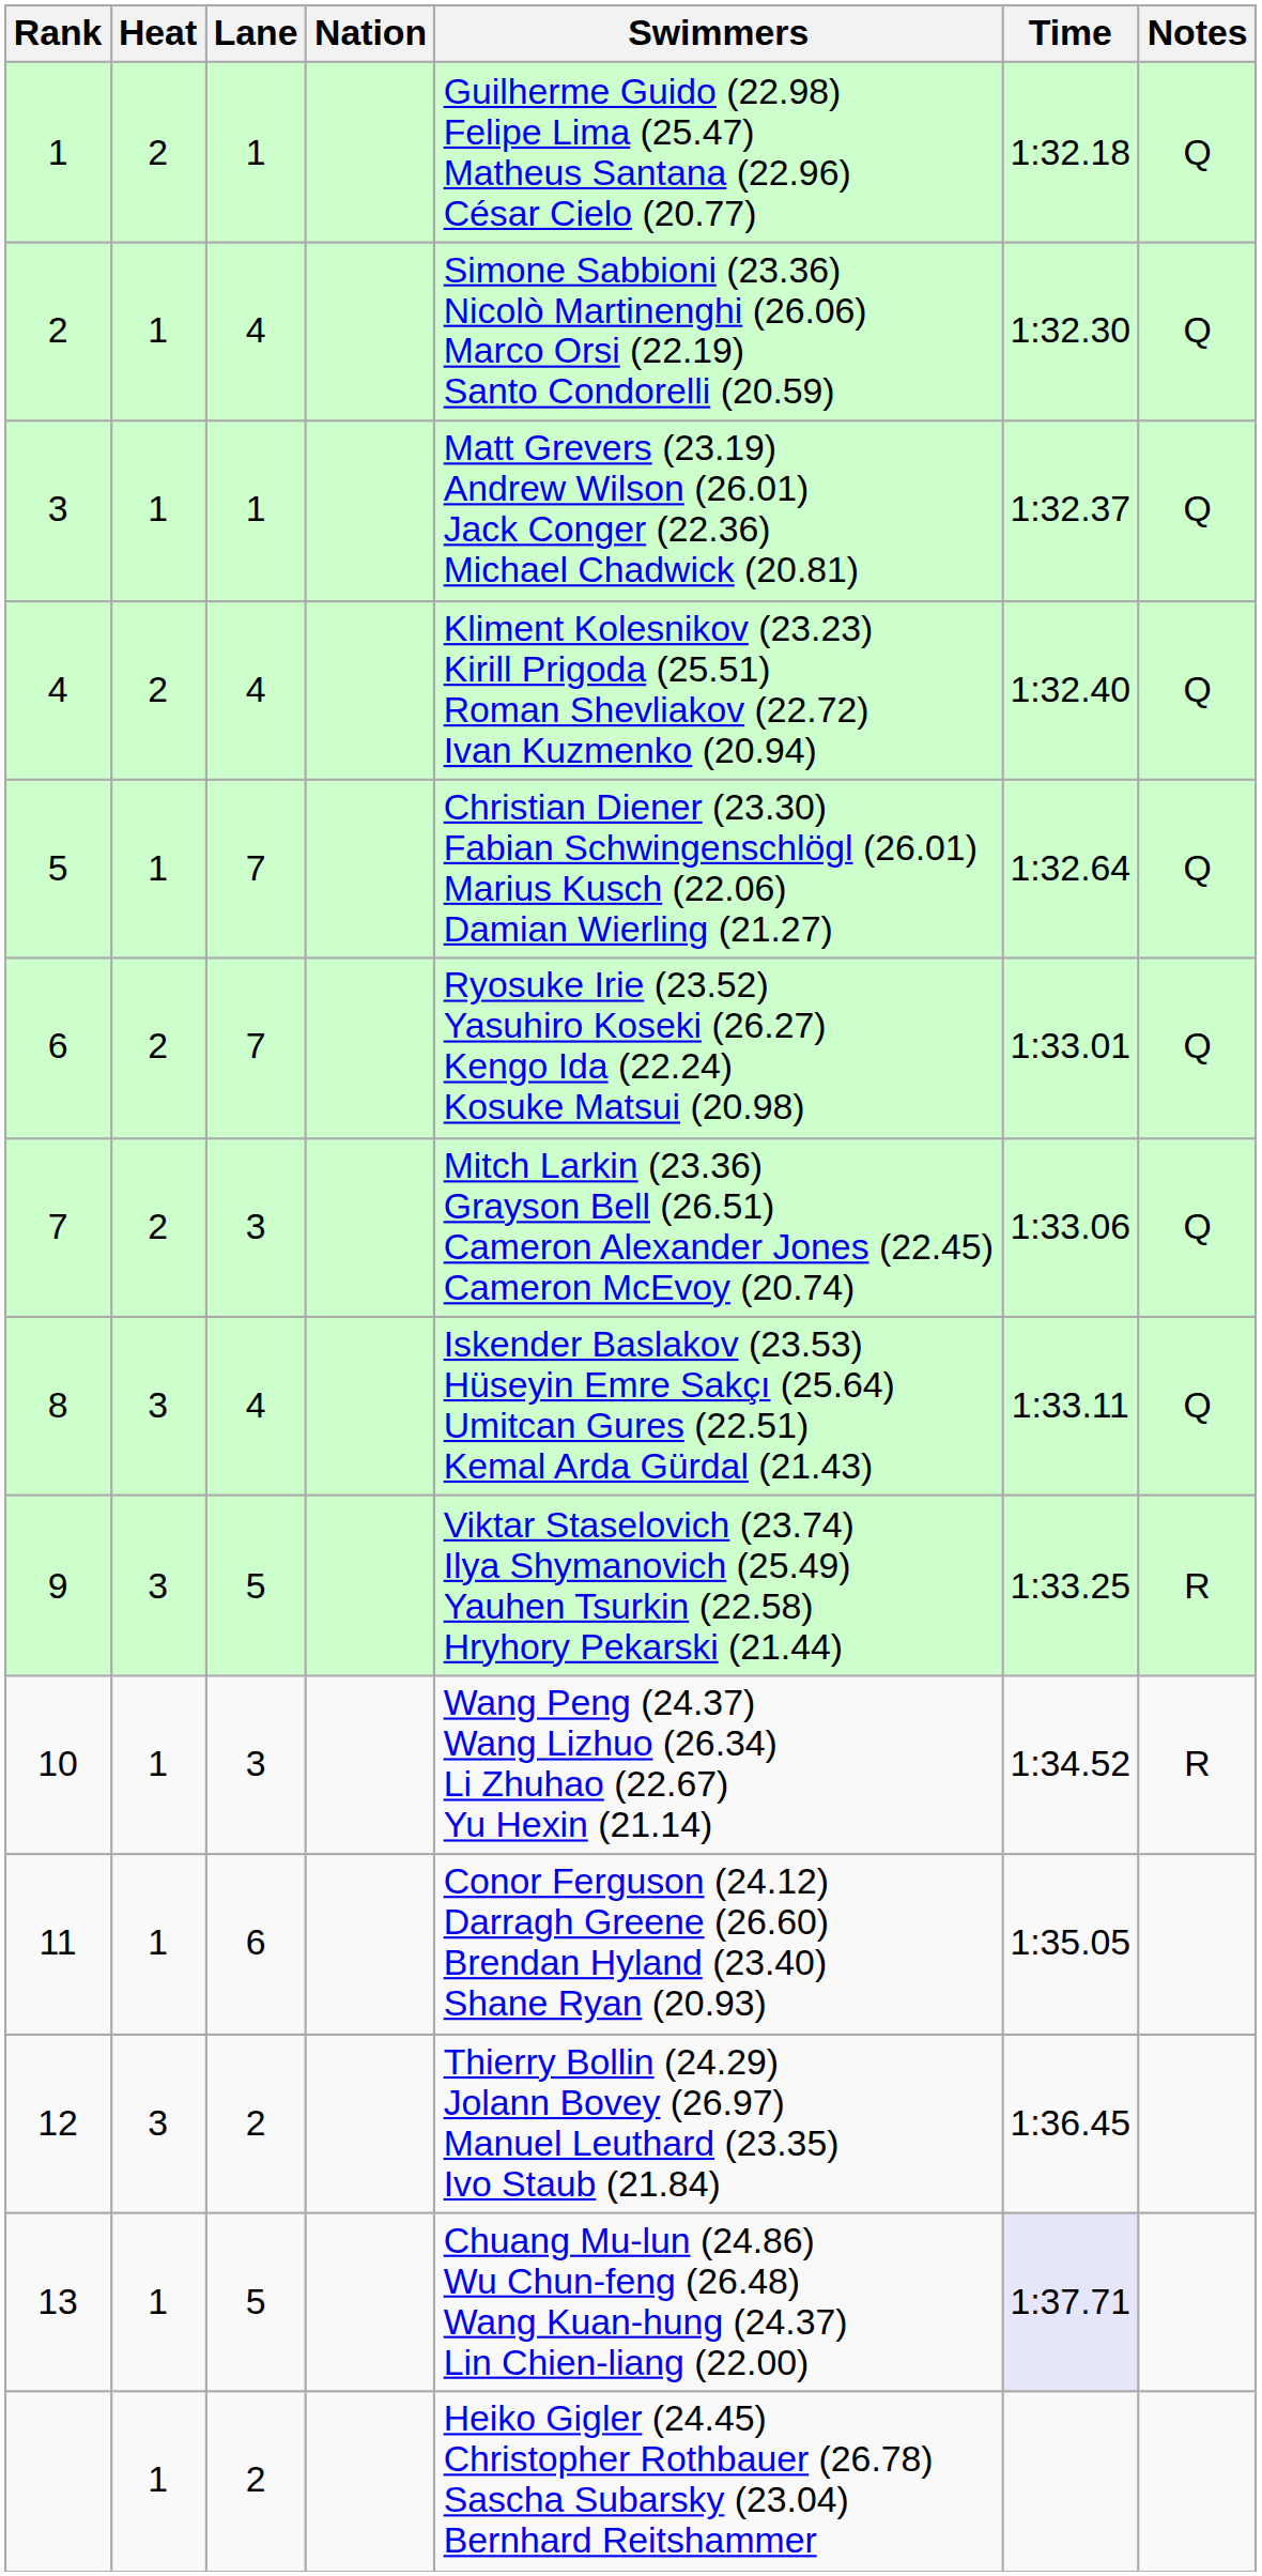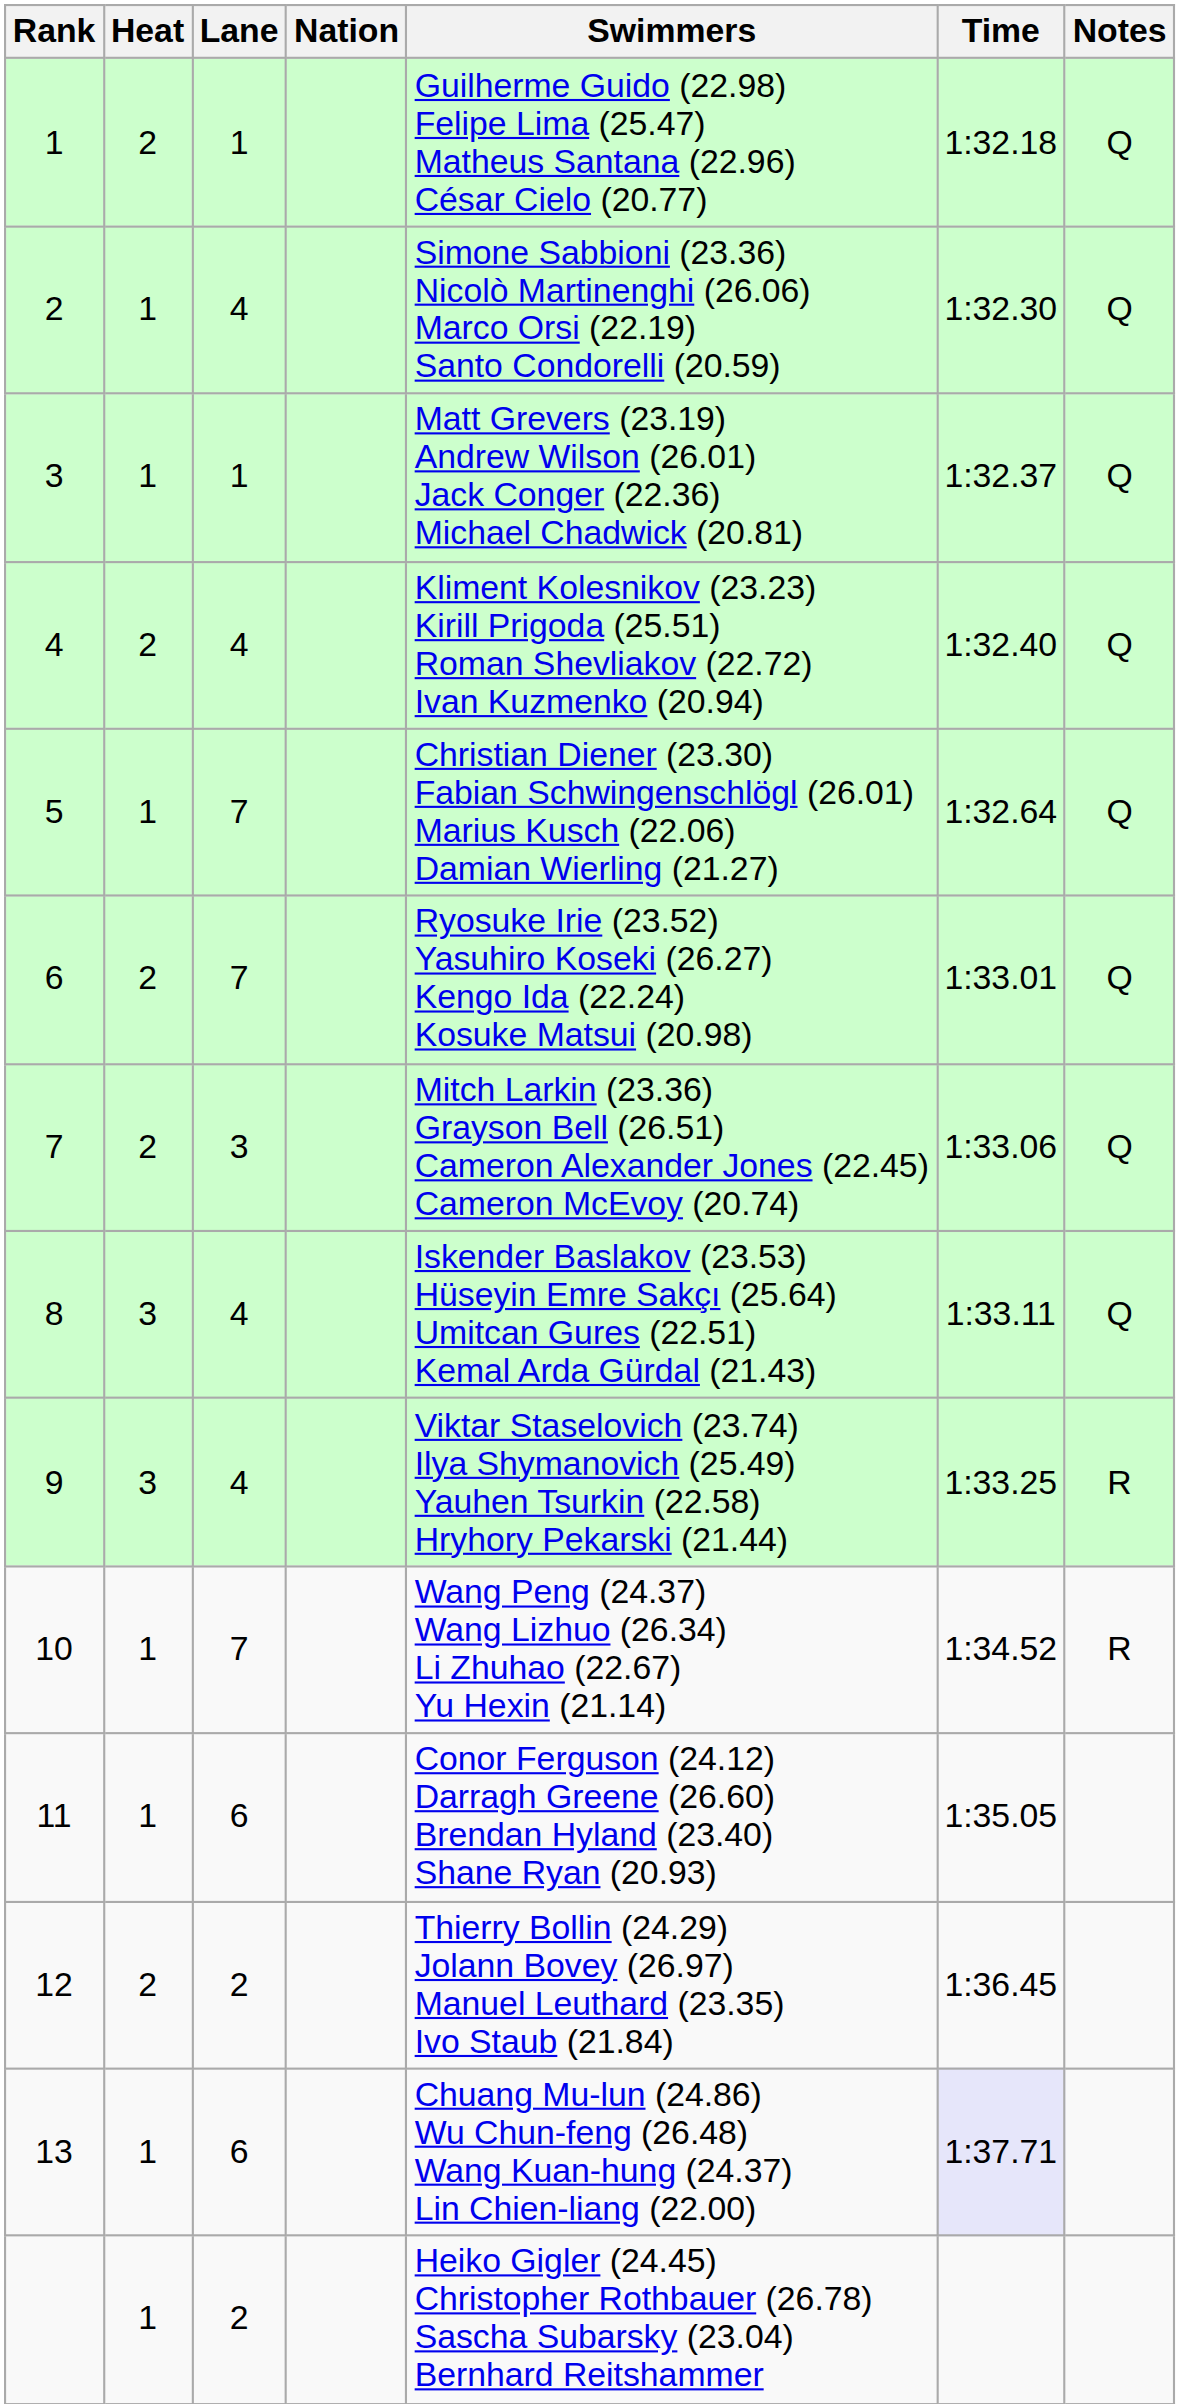 <table class="wikitable sortable" style="text-align:center">
 <tr>
 <th>Rank</th>
 <th>Heat</th>
 <th>Lane</th>
 <th>Nation</th>
 <th>Swimmers</th>
 <th>Time</th>
 <th>Notes</th>
 </tr>
 <tr bgcolor=ccffcc>
 <td>1</td>
 <td>2</td>
 <td>1</td>
 <td align=left></td>
 <td align=left><a href='#'>Guilherme Guido</a> (22.98)<br><a href='#'>Felipe Lima</a> (25.47)<br><a href='#'>Matheus Santana</a> (22.96)<br><a href='#'>César Cielo</a> (20.77)</td>
 <td>1:32.18</td>
 <td>Q</td>
 </tr>
 <tr bgcolor=ccffcc>
 <td>2</td>
 <td>1</td>
 <td>4</td>
 <td align=left></td>
 <td align=left><a href='#'>Simone Sabbioni</a> (23.36)<br><a href='#'>Nicolò Martinenghi</a> (26.06)<br><a href='#'>Marco Orsi</a> (22.19)<br><a href='#'>Santo Condorelli</a> (20.59)</td>
 <td>1:32.30</td>
 <td>Q</td>
 </tr>
 <tr bgcolor=ccffcc>
 <td>3</td>
 <td>1</td>
 <td>1</td>
 <td align=left></td>
 <td align=left><a href='#'>Matt Grevers</a> (23.19)<br><a href='#'>Andrew Wilson</a> (26.01)<br><a href='#'>Jack Conger</a> (22.36)<br><a href='#'>Michael Chadwick</a> (20.81)</td>
 <td>1:32.37</td>
 <td>Q</td>
 </tr>
 <tr bgcolor=ccffcc>
 <td>4</td>
 <td>2</td>
 <td>4</td>
 <td align=left></td>
 <td align=left><a href='#'>Kliment Kolesnikov</a> (23.23)<br><a href='#'>Kirill Prigoda</a> (25.51)<br><a href='#'>Roman Shevliakov</a> (22.72)<br><a href='#'>Ivan Kuzmenko</a> (20.94)</td>
 <td>1:32.40</td>
 <td>Q</td>
 </tr>
 <tr bgcolor=ccffcc>
 <td>5</td>
 <td>1</td>
 <td>7</td>
 <td align=left></td>
 <td align=left><a href='#'>Christian Diener</a> (23.30)<br><a href='#'>Fabian Schwingenschlögl</a> (26.01)<br><a href='#'>Marius Kusch</a> (22.06)<br><a href='#'>Damian Wierling</a> (21.27)</td>
 <td>1:32.64</td>
 <td>Q</td>
 </tr>
 <tr bgcolor=ccffcc>
 <td>6</td>
 <td>2</td>
 <td>7</td>
 <td align=left></td>
 <td align=left><a href='#'>Ryosuke Irie</a> (23.52)<br><a href='#'>Yasuhiro Koseki</a> (26.27)<br><a href='#'>Kengo Ida</a> (22.24)<br><a href='#'>Kosuke Matsui</a> (20.98)</td>
 <td>1:33.01</td>
 <td>Q</td>
 </tr>
 <tr bgcolor=ccffcc>
 <td>7</td>
 <td>2</td>
 <td>3</td>
 <td align=left></td>
 <td align=left><a href='#'>Mitch Larkin</a> (23.36)<br><a href='#'>Grayson Bell</a> (26.51)<br><a href='#'>Cameron Alexander Jones</a> (22.45)<br><a href='#'>Cameron McEvoy</a> (20.74)</td>
 <td>1:33.06</td>
 <td>Q</td>
 </tr>
 <tr bgcolor=ccffcc>
 <td>8</td>
 <td>3</td>
 <td>4</td>
 <td align=left></td>
 <td align=left><a href='#'>Iskender Baslakov</a> (23.53)<br><a href='#'>Hüseyin Emre Sakçı</a> (25.64)<br><a href='#'>Umitcan Gures</a> (22.51)<br><a href='#'>Kemal Arda Gürdal</a> (21.43)</td>
 <td>1:33.11</td>
 <td>Q</td>
 </tr>
 <tr bgcolor=ccffcc>
 <td>9</td>
 <td>3</td>
-<td>5</td>
+<td>4</td>
 <td align=left></td>
 <td align=left><a href='#'>Viktar Staselovich</a> (23.74)<br><a href='#'>Ilya Shymanovich</a> (25.49)<br><a href='#'>Yauhen Tsurkin</a> (22.58)<br><a href='#'>Hryhory Pekarski</a> (21.44)</td>
 <td>1:33.25</td>
 <td>R</td>
 </tr>
 <tr>
 <td>10</td>
 <td>1</td>
-<td>3</td>
+<td>7</td>
 <td align=left></td>
 <td align=left><a href='#'>Wang Peng</a> (24.37)<br><a href='#'>Wang Lizhuo</a> (26.34)<br><a href='#'>Li Zhuhao</a> (22.67)<br><a href='#'>Yu Hexin</a> (21.14)</td>
 <td>1:34.52</td>
 <td>R</td>
 </tr>
 <tr>
 <td>11</td>
 <td>1</td>
 <td>6</td>
 <td align=left></td>
 <td align=left><a href='#'>Conor Ferguson</a> (24.12)<br><a href='#'>Darragh Greene</a> (26.60)<br><a href='#'>Brendan Hyland</a> (23.40)<br><a href='#'>Shane Ryan</a> (20.93)</td>
 <td>1:35.05</td>
 <td></td>
 </tr>
 <tr>
 <td>12</td>
-<td>3</td>
+<td>2</td>
 <td>2</td>
 <td align=left></td>
 <td align=left><a href='#'>Thierry Bollin</a> (24.29)<br><a href='#'>Jolann Bovey</a> (26.97)<br><a href='#'>Manuel Leuthard</a> (23.35)<br><a href='#'>Ivo Staub</a> (21.84)</td>
 <td>1:36.45</td>
 <td></td>
 </tr>
 <tr>
 <td>13</td>
 <td>1</td>
-<td>5</td>
+<td>6</td>
 <td align=left></td>
 <td align=left><a href='#'>Chuang Mu-lun</a> (24.86)<br><a href='#'>Wu Chun-feng</a> (26.48)<br><a href='#'>Wang Kuan-hung</a> (24.37)<br><a href='#'>Lin Chien-liang</a> (22.00)</td>
 <td style="background: lavender;">1:37.71</td>
 <td></td>
 </tr>
 <tr>
 <td></td>
 <td>1</td>
 <td>2</td>
 <td align=left></td>
 <td align=left><a href='#'>Heiko Gigler</a> (24.45)<br><a href='#'>Christopher Rothbauer</a> (26.78)<br><a href='#'>Sascha Subarsky</a> (23.04)<br><a href='#'>Bernhard Reitshammer</a></td>
 <td></td>
 <td></td>
 </tr>
 </table>
